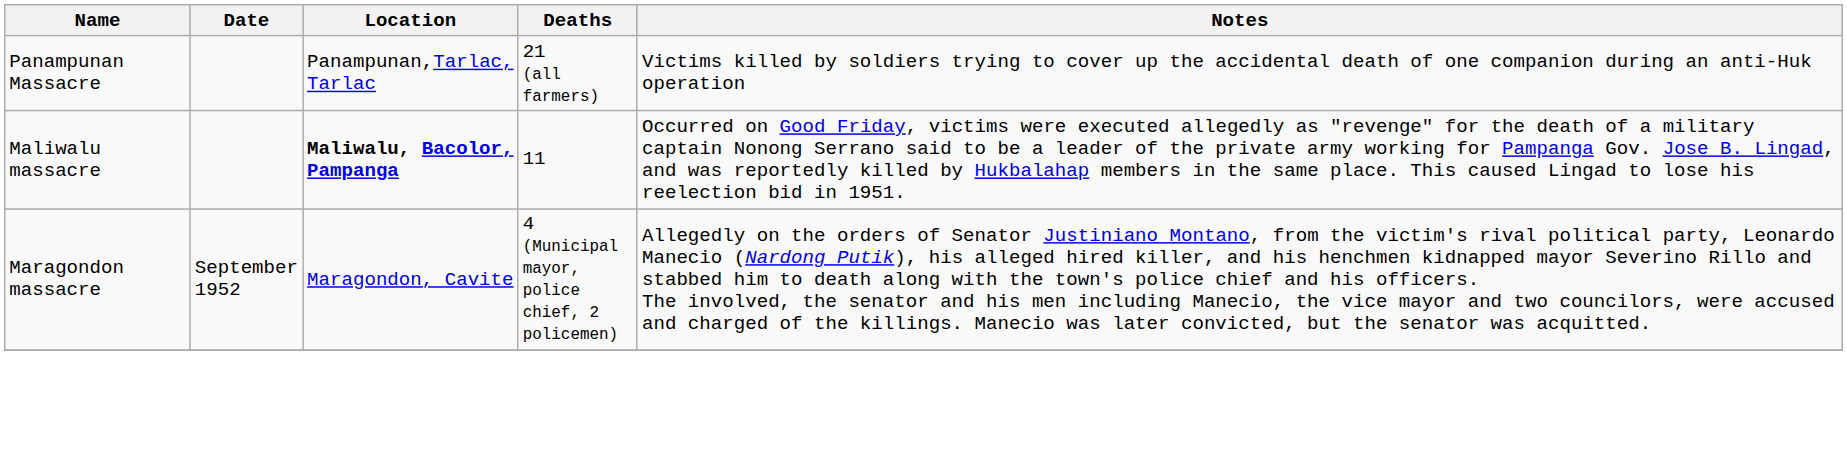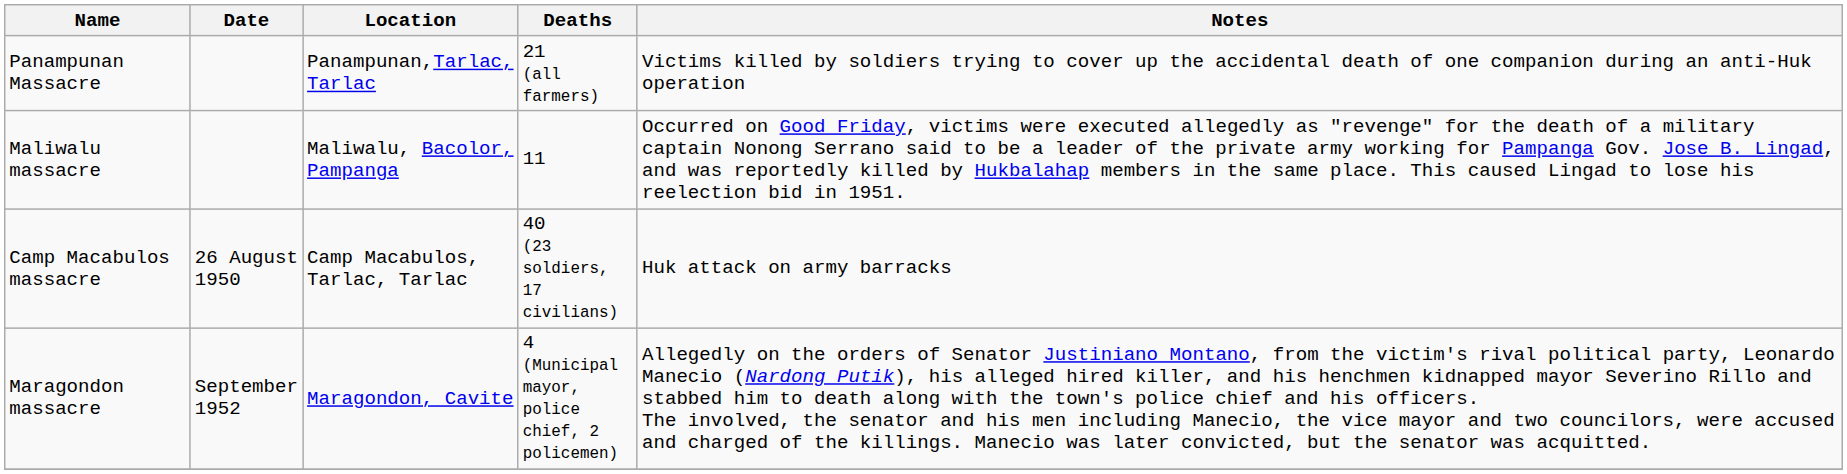 <table class="wikitable sortable">
 <tr>
 <th style="width:120px;">Name</th>
 <th style="width:65px;">Date</th>
 <th style="width:120px;">Location</th>
 <th style="width:75px;" data-sort-type="number">Deaths</th>
 <th class="unsortable">Notes</th>
 </tr>
 <tr>
 <td>Panampunan Massacre</td>
 <td></td>
 <td>Panampunan,<a href='#'>Tarlac, Tarlac</a></td>
 <td>21<br><small>(all farmers)</small></td>
 <td>Victims killed by soldiers trying to cover up the accidental death of one companion during an anti-Huk operation</td>
 </tr>
 <tr>
 <td>Maliwalu massacre</td>
 <td></td>
-<td><strong>Maliwalu, <a href='#'>Bacolor, Pampanga</a></strong></td>
+<td>Maliwalu, <a href='#'>Bacolor, Pampanga</a></td>
 <td>11</td>
 <td>Occurred on <a href='#'>Good Friday</a>, victims were executed allegedly as "revenge" for the death of a military captain Nonong Serrano said to be a leader of the private army working for <a href='#'>Pampanga</a> Gov. <a href='#'>Jose B. Lingad</a>, and was reportedly killed by <a href='#'>Hukbalahap</a> members in the same place. This caused Lingad to lose his reelection bid in 1951.</td>
+</tr>
+<tr>
+<td>Camp Macabulos massacre</td>
+<td>26 August 1950</td>
+<td>Camp Macabulos, Tarlac, Tarlac</td>
+<td>40<br><small>(23 soldiers, 17 civilians)</small></td>
+<td>Huk attack on army barracks</td>
 </tr>
 <tr>
 <td>Maragondon massacre</td>
 <td>September 1952</td>
 <td><a href='#'>Maragondon, Cavite</a></td>
 <td>4<br><small>(Municipal mayor, police chief, 2 policemen)</small></td>
 <td>Allegedly on the orders of Senator <a href='#'>Justiniano Montano</a>, from the victim's rival political party, Leonardo Manecio (<em><a href='#'>Nardong Putik</a></em>), his alleged hired killer, and his henchmen kidnapped mayor Severino Rillo and stabbed him to death along with the town's police chief and his officers.<br>The involved, the senator and his men including Manecio, the vice mayor and two councilors, were accused and charged of the killings. Manecio was later convicted, but the senator was acquitted.</td>
 </tr>
 <tr>
 </tr>
 </table>
